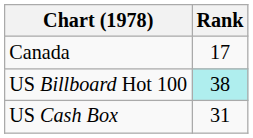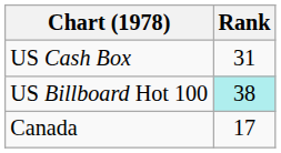 <table class="wikitable sortable">
 <tr>
 <th align="left">Chart (1978)</th>
 <th style="text-align:center;">Rank</th>
 </tr>
 <tr>
-<td>Canada </td>
-<td style="text-align:center;">17</td>
+<td>US <em>Cash Box</em> </td>
+<td style="text-align:center;">31</td>
 </tr>
 <tr>
 <td>US <em>Billboard</em> Hot 100 </td>
 <td style="background: paleturquoise; text-align:center;">38</td>
 </tr>
 <tr>
-<td>US <em>Cash Box</em> </td>
-<td style="text-align:center;">31</td>
+<td>Canada </td>
+<td style="text-align:center;">17</td>
 </tr>
 </table>
